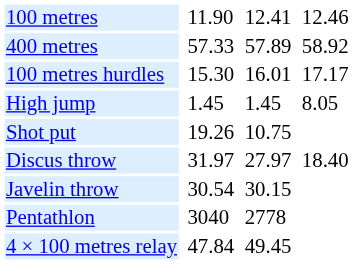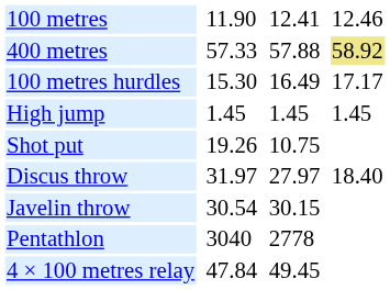 <table>
 <tr>
 <td bgcolor = DDEEFF><a href='#'>100 metres</a></td>
 <td></td>
 <td>11.90</td>
 <td></td>
 <td>12.41</td>
 <td></td>
 <td>12.46</td>
 </tr>
 <tr>
 <td bgcolor = DDEEFF><a href='#'>400 metres</a></td>
 <td></td>
 <td>57.33</td>
 <td></td>
-<td>57.89</td>
+<td>57.88</td>
 <td></td>
-<td>58.92</td>
+<td style="background: khaki;">58.92</td>
 </tr>
 <tr>
 <td bgcolor = DDEEFF><a href='#'>100 metres hurdles</a></td>
 <td></td>
 <td>15.30</td>
 <td></td>
-<td>16.01</td>
+<td>16.49</td>
 <td></td>
 <td>17.17</td>
 </tr>
 <tr>
 <td bgcolor = DDEEFF><a href='#'>High jump</a></td>
 <td></td>
 <td>1.45</td>
 <td></td>
 <td>1.45</td>
 <td></td>
-<td>8.05</td>
+<td>1.45</td>
 </tr>
 <tr>
 <td bgcolor = DDEEFF><a href='#'>Shot put</a></td>
 <td></td>
 <td>19.26</td>
 <td></td>
 <td>10.75</td>
 <td></td>
 <td></td>
 </tr>
 <tr>
 <td bgcolor = DDEEFF><a href='#'>Discus throw</a></td>
 <td></td>
 <td>31.97</td>
 <td></td>
 <td>27.97</td>
 <td></td>
 <td>18.40</td>
 </tr>
 <tr>
 <td bgcolor = DDEEFF><a href='#'>Javelin throw</a></td>
 <td></td>
 <td>30.54</td>
 <td></td>
 <td>30.15</td>
 <td></td>
 <td></td>
 </tr>
 <tr>
 <td bgcolor = DDEEFF><a href='#'>Pentathlon</a></td>
 <td></td>
 <td>3040</td>
 <td></td>
 <td>2778</td>
 <td></td>
 <td></td>
 </tr>
 <tr>
 <td bgcolor = DDEEFF><a href='#'>4 × 100 metres relay</a></td>
 <td></td>
 <td>47.84</td>
 <td></td>
 <td>49.45</td>
 <td></td>
 <td></td>
 </tr>
 </table>
